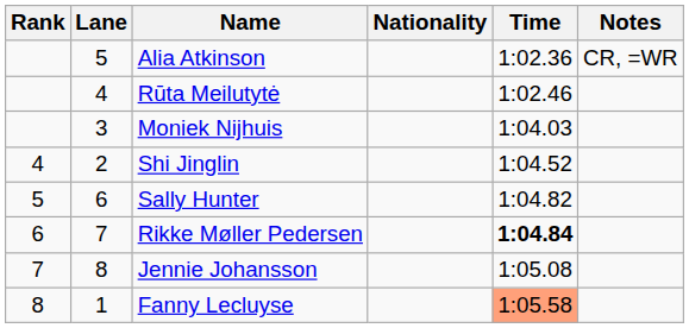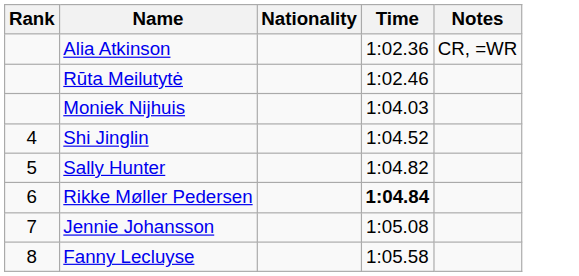 <table class="wikitable sortable" style="text-align:center">
 <tr>
 <th>Rank</th>
-<th>Lane</th>
 <th>Name</th>
 <th>Nationality</th>
 <th>Time</th>
 <th>Notes</th>
 </tr>
 <tr>
 <td></td>
-<td>5</td>
 <td align=left><a href='#'>Alia Atkinson</a></td>
 <td align=left></td>
 <td>1:02.36</td>
 <td>CR, =WR</td>
 </tr>
 <tr>
 <td></td>
-<td>4</td>
 <td align=left><a href='#'>Rūta Meilutytė</a></td>
 <td align=left></td>
 <td>1:02.46</td>
 <td></td>
 </tr>
 <tr>
 <td></td>
-<td>3</td>
 <td align=left><a href='#'>Moniek Nijhuis</a></td>
 <td align=left></td>
 <td>1:04.03</td>
 <td></td>
 </tr>
 <tr>
 <td>4</td>
-<td>2</td>
 <td align=left><a href='#'>Shi Jinglin</a></td>
 <td align=left></td>
 <td>1:04.52</td>
 <td></td>
 </tr>
 <tr>
 <td>5</td>
-<td>6</td>
 <td align=left><a href='#'>Sally Hunter</a></td>
 <td align=left></td>
 <td>1:04.82</td>
 <td></td>
 </tr>
 <tr>
 <td>6</td>
-<td>7</td>
 <td align=left><a href='#'>Rikke Møller Pedersen</a></td>
 <td align=left></td>
 <td><strong>1:04.84</strong></td>
 <td></td>
 </tr>
 <tr>
 <td>7</td>
-<td>8</td>
 <td align=left><a href='#'>Jennie Johansson</a></td>
 <td align=left></td>
 <td>1:05.08</td>
 <td></td>
 </tr>
 <tr>
 <td>8</td>
-<td>1</td>
 <td align=left><a href='#'>Fanny Lecluyse</a></td>
 <td align=left></td>
-<td style="background: lightsalmon;">1:05.58</td>
+<td>1:05.58</td>
 <td></td>
 </tr>
 </table>
